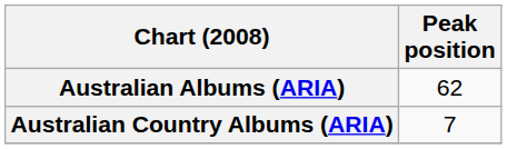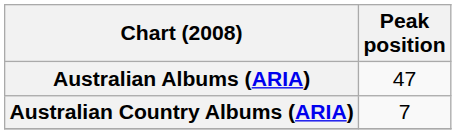 <table class="wikitable sortable plainrowheaders" style="text-align:center">
 <tr>
 <th scope="col">Chart (2008)</th>
 <th scope="col">Peak<br> position</th>
 </tr>
 <tr>
 <th scope="row">Australian Albums (<a href='#'>ARIA</a>)</th>
-<td>62</td>
+<td>47</td>
 </tr>
 <tr>
 <th scope="row">Australian Country Albums (<a href='#'>ARIA</a>)</th>
 <td>7</td>
 </tr>
 <tr>
 </tr>
 </table>
